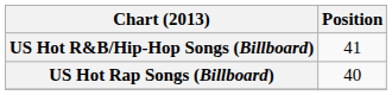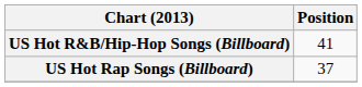 <table class="wikitable sortable plainrowheaders">
 <tr>
 <th scope="col">Chart (2013)</th>
 <th scope="col">Position</th>
 </tr>
 <tr>
 <th scope="row">US Hot R&B/Hip-Hop Songs (<em>Billboard</em>)</th>
 <td style="text-align:center;">41</td>
 </tr>
 <tr>
 <th scope="row">US Hot Rap Songs (<em>Billboard</em>)</th>
-<td style="text-align:center;">40</td>
+<td style="text-align:center;">37</td>
 </tr>
 <tr>
 </tr>
 </table>
